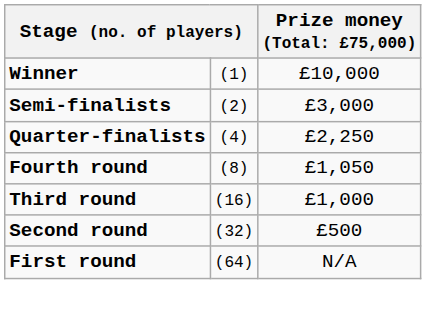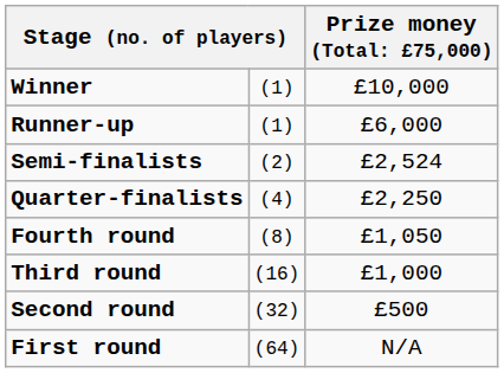 <table class="wikitable">
 <tr>
 <th colspan=2>Stage <small>(no. of players)</small></th>
 <th>Prize money<br><small>(Total: £75,000)</small></th>
 </tr>
 <tr>
 <td><strong>Winner</strong></td>
 <td align=center><small>(1)</small></td>
 <td align=center>£10,000</td>
 </tr>
 <tr>
+<td><strong>Runner-up</strong></td>
+<td align=center><small>(1)</small></td>
+<td align=center>£6,000</td>
+</tr>
+<tr>
 <td><strong>Semi-finalists</strong></td>
 <td align=center><small>(2)</small></td>
-<td align=center>£3,000</td>
+<td align=center>£2,524</td>
 </tr>
 <tr>
 <td><strong>Quarter-finalists</strong></td>
 <td align=center><small>(4)</small></td>
 <td align=center>£2,250</td>
 </tr>
 <tr>
 <td><strong>Fourth round</strong></td>
 <td align=center><small>(8)</small></td>
 <td align=center>£1,050</td>
 </tr>
 <tr>
 <td><strong>Third round</strong></td>
 <td align=center><small>(16)</small></td>
 <td align=center>£1,000</td>
 </tr>
 <tr>
 <td><strong>Second round</strong></td>
 <td align=center><small>(32)</small></td>
 <td align=center>£500</td>
 </tr>
 <tr>
 <td><strong>First round</strong></td>
 <td align=center><small>(64)</small></td>
 <td align=center>N/A</td>
 </tr>
 </table>
